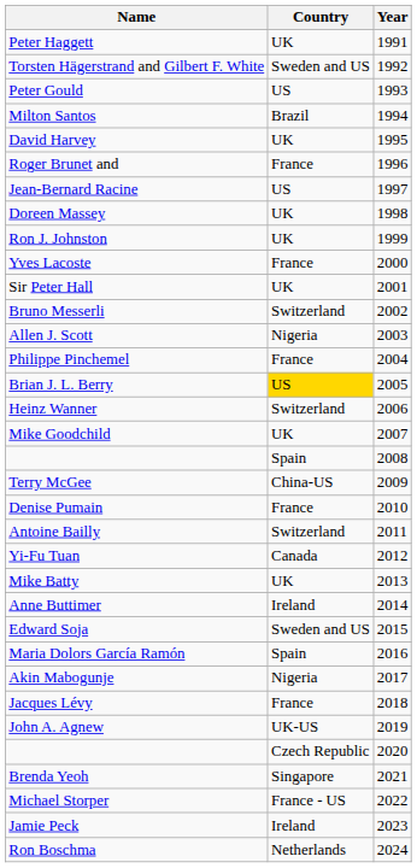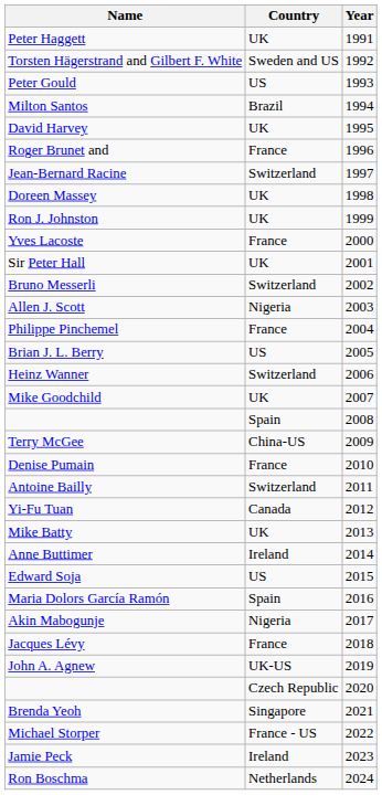 <table class="wikitable">
 <tr>
 <th>Name</th>
 <th>Country</th>
 <th>Year</th>
 </tr>
 <tr>
 <td><a href='#'>Peter Haggett</a></td>
 <td>UK</td>
 <td>1991</td>
 </tr>
 <tr>
 <td><a href='#'>Torsten Hägerstrand</a> and <a href='#'>Gilbert F. White</a></td>
 <td>Sweden and US</td>
 <td>1992</td>
 </tr>
 <tr>
 <td><a href='#'>Peter Gould</a></td>
 <td>US</td>
 <td>1993</td>
 </tr>
 <tr>
 <td><a href='#'>Milton Santos</a></td>
 <td>Brazil</td>
 <td>1994</td>
 </tr>
 <tr>
 <td><a href='#'>David Harvey</a></td>
 <td>UK</td>
 <td>1995</td>
 </tr>
 <tr>
 <td><a href='#'>Roger Brunet</a> and </td>
 <td>France</td>
 <td>1996</td>
 </tr>
 <tr>
 <td><a href='#'>Jean-Bernard Racine</a></td>
-<td>US</td>
+<td>Switzerland</td>
 <td>1997</td>
 </tr>
 <tr>
 <td><a href='#'>Doreen Massey</a></td>
 <td>UK</td>
 <td>1998</td>
 </tr>
 <tr>
 <td><a href='#'>Ron J. Johnston</a></td>
 <td>UK</td>
 <td>1999</td>
 </tr>
 <tr>
 <td><a href='#'>Yves Lacoste</a></td>
 <td>France</td>
 <td>2000</td>
 </tr>
 <tr>
 <td>Sir <a href='#'>Peter Hall</a></td>
 <td>UK</td>
 <td>2001</td>
 </tr>
 <tr>
 <td><a href='#'>Bruno Messerli</a></td>
 <td>Switzerland</td>
 <td>2002</td>
 </tr>
 <tr>
 <td><a href='#'>Allen J. Scott</a></td>
 <td>Nigeria</td>
 <td>2003</td>
 </tr>
 <tr>
 <td><a href='#'>Philippe Pinchemel</a></td>
 <td>France</td>
 <td>2004</td>
 </tr>
 <tr>
 <td><a href='#'>Brian J. L. Berry</a></td>
-<td style="background: gold;">US</td>
+<td>US</td>
 <td>2005</td>
 </tr>
 <tr>
 <td><a href='#'>Heinz Wanner</a></td>
 <td>Switzerland</td>
 <td>2006</td>
 </tr>
 <tr>
 <td><a href='#'>Mike Goodchild</a></td>
 <td>UK</td>
 <td>2007</td>
 </tr>
 <tr>
 <td></td>
 <td>Spain</td>
 <td>2008</td>
 </tr>
 <tr>
 <td><a href='#'>Terry McGee</a></td>
 <td>China-US</td>
 <td>2009</td>
 </tr>
 <tr>
 <td><a href='#'>Denise Pumain</a></td>
 <td>France</td>
 <td>2010</td>
 </tr>
 <tr>
 <td><a href='#'>Antoine Bailly</a></td>
 <td>Switzerland</td>
 <td>2011</td>
 </tr>
 <tr>
 <td><a href='#'>Yi-Fu Tuan</a></td>
 <td>Canada</td>
 <td>2012</td>
 </tr>
 <tr>
 <td><a href='#'>Mike Batty</a></td>
 <td>UK</td>
 <td>2013</td>
 </tr>
 <tr>
 <td><a href='#'>Anne Buttimer</a></td>
 <td>Ireland</td>
 <td>2014</td>
 </tr>
 <tr>
 <td><a href='#'>Edward Soja</a></td>
-<td>Sweden and US</td>
+<td>US</td>
 <td>2015</td>
 </tr>
 <tr>
 <td><a href='#'>Maria Dolors García Ramón</a></td>
 <td>Spain</td>
 <td>2016</td>
 </tr>
 <tr>
 <td><a href='#'>Akin Mabogunje</a></td>
 <td>Nigeria</td>
 <td>2017</td>
 </tr>
 <tr>
 <td><a href='#'>Jacques Lévy</a></td>
 <td>France</td>
 <td>2018</td>
 </tr>
 <tr>
 <td><a href='#'>John A. Agnew</a></td>
 <td>UK-US</td>
 <td>2019</td>
 </tr>
 <tr>
 <td></td>
 <td>Czech Republic</td>
 <td>2020</td>
 </tr>
 <tr>
 <td><a href='#'>Brenda Yeoh</a></td>
 <td>Singapore</td>
 <td>2021</td>
 </tr>
 <tr>
 <td><a href='#'>Michael Storper</a></td>
 <td>France - US</td>
 <td>2022</td>
 </tr>
 <tr>
 <td><a href='#'>Jamie Peck</a></td>
 <td>Ireland</td>
 <td>2023</td>
 </tr>
 <tr>
 <td><a href='#'>Ron Boschma</a></td>
 <td>Netherlands</td>
 <td>2024</td>
 </tr>
 </table>
